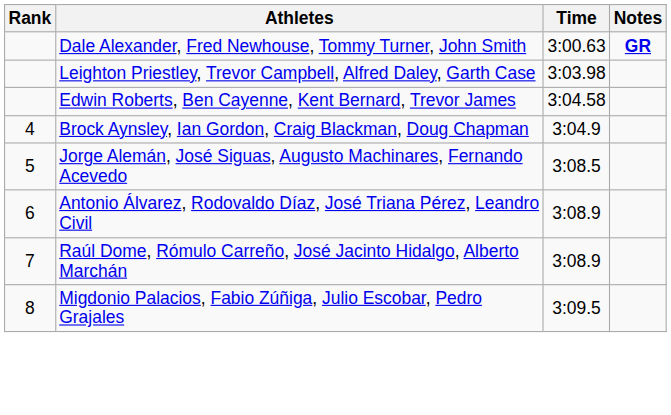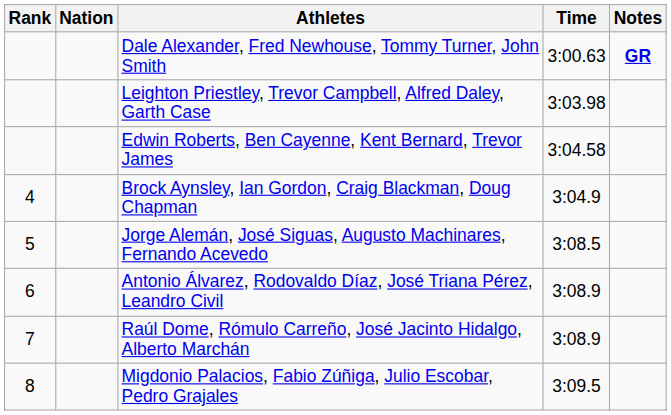 <table class="wikitable sortable" style="text-align:center">
 <tr>
 <th>Rank</th>
+<th>Nation</th>
 <th>Athletes</th>
 <th>Time</th>
 <th>Notes</th>
 </tr>
 <tr>
 <td></td>
+<td align=left></td>
 <td align=left><a href='#'>Dale Alexander</a>, <a href='#'>Fred Newhouse</a>, <a href='#'>Tommy Turner</a>, <a href='#'>John Smith</a></td>
 <td>3:00.63</td>
 <td><strong><a href='#'>GR</a></strong></td>
 </tr>
 <tr>
 <td></td>
+<td align=left></td>
 <td align=left><a href='#'>Leighton Priestley</a>, <a href='#'>Trevor Campbell</a>, <a href='#'>Alfred Daley</a>, <a href='#'>Garth Case</a></td>
 <td>3:03.98</td>
 <td></td>
 </tr>
 <tr>
 <td></td>
+<td align=left></td>
 <td align=left><a href='#'>Edwin Roberts</a>, <a href='#'>Ben Cayenne</a>, <a href='#'>Kent Bernard</a>, <a href='#'>Trevor James</a></td>
 <td>3:04.58</td>
 <td></td>
 </tr>
 <tr>
 <td>4</td>
+<td align=left></td>
 <td align=left><a href='#'>Brock Aynsley</a>, <a href='#'>Ian Gordon</a>, <a href='#'>Craig Blackman</a>, <a href='#'>Doug Chapman</a></td>
 <td>3:04.9</td>
 <td></td>
 </tr>
 <tr>
 <td>5</td>
+<td align=left></td>
 <td align=left><a href='#'>Jorge Alemán</a>, <a href='#'>José Siguas</a>, <a href='#'>Augusto Machinares</a>, <a href='#'>Fernando Acevedo</a></td>
 <td>3:08.5</td>
 <td></td>
 </tr>
 <tr>
 <td>6</td>
+<td align=left></td>
 <td align=left><a href='#'>Antonio Álvarez</a>, <a href='#'>Rodovaldo Díaz</a>, <a href='#'>José Triana Pérez</a>, <a href='#'>Leandro Civil</a></td>
 <td>3:08.9</td>
 <td></td>
 </tr>
 <tr>
 <td>7</td>
+<td align=left></td>
 <td align=left><a href='#'>Raúl Dome</a>, <a href='#'>Rómulo Carreño</a>, <a href='#'>José Jacinto Hidalgo</a>, <a href='#'>Alberto Marchán</a></td>
 <td>3:08.9</td>
 <td></td>
 </tr>
 <tr>
 <td>8</td>
+<td align=left></td>
 <td align=left><a href='#'>Migdonio Palacios</a>, <a href='#'>Fabio Zúñiga</a>, <a href='#'>Julio Escobar</a>, <a href='#'>Pedro Grajales</a></td>
 <td>3:09.5</td>
 <td></td>
 </tr>
 </table>
